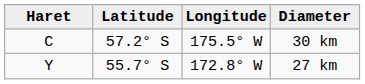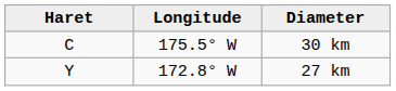 <table class="wikitable">
 <tr>
 <th width="25%" style="background:#eeeeee;">Haret</th>
-<th width="25%" style="background:#eeeeee;">Latitude</th>
 <th width="25%" style="background:#eeeeee;">Longitude</th>
 <th width="25%" style="background:#eeeeee;">Diameter</th>
 </tr>
 <tr>
 <td align="center">C</td>
-<td align="center">57.2° S</td>
 <td align="center">175.5° W</td>
 <td align="center">30 km</td>
 </tr>
 <tr>
 <td align="center">Y</td>
-<td align="center">55.7° S</td>
 <td align="center">172.8° W</td>
 <td align="center">27 km</td>
 </tr>
 </table>
